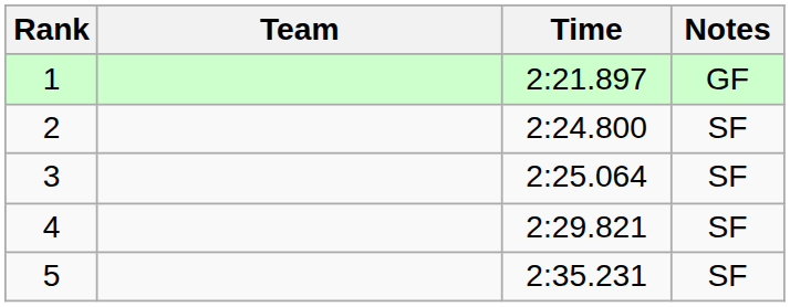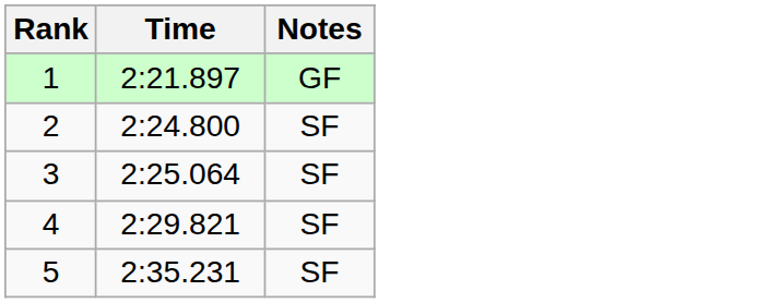 <table class=wikitable style="text-align:center">
 <tr>
 <th width=40>Rank</th>
-<th width=200>Team</th>
 <th width=80>Time</th>
 <th width=50>Notes</th>
 </tr>
 <tr bgcolor="#ccffcc">
 <td>1</td>
-<td align=left></td>
 <td>2:21.897</td>
 <td>GF</td>
 </tr>
 <tr>
 <td>2</td>
-<td align=left></td>
 <td>2:24.800</td>
 <td>SF</td>
 </tr>
 <tr>
 <td>3</td>
-<td align=left></td>
 <td>2:25.064</td>
 <td>SF</td>
 </tr>
 <tr>
 <td>4</td>
-<td align=left></td>
 <td>2:29.821</td>
 <td>SF</td>
 </tr>
 <tr>
 <td>5</td>
-<td align=left></td>
 <td>2:35.231</td>
 <td>SF</td>
 </tr>
 </table>
